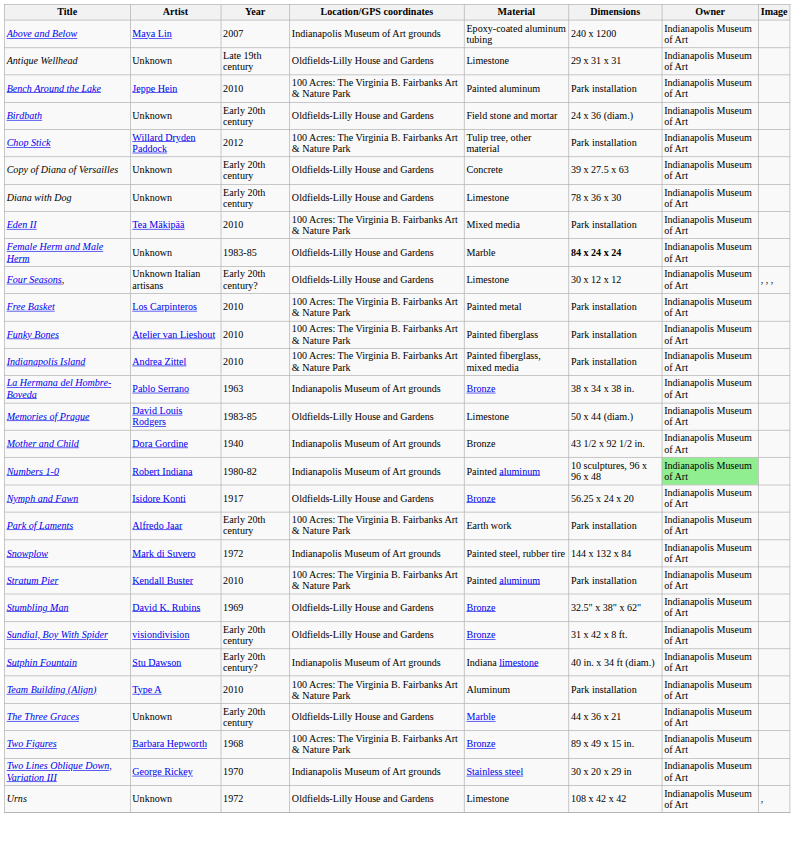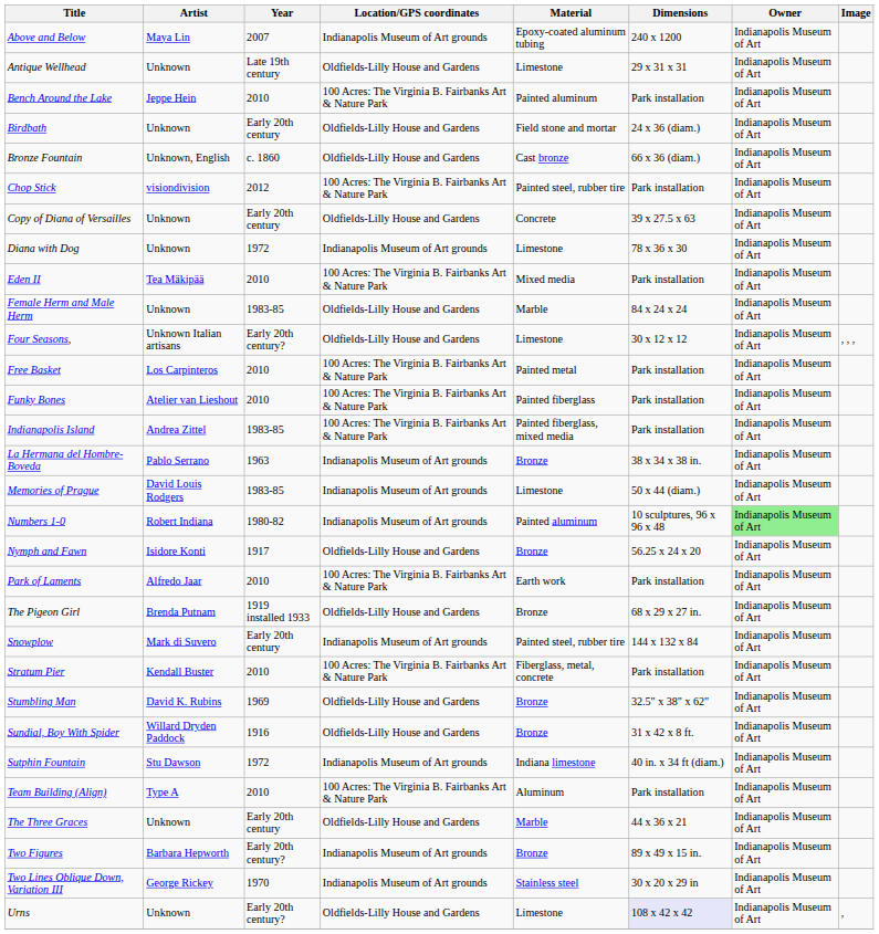 <table class="wikitable sortable">
 <tr>
 <th>Title</th>
 <th>Artist</th>
 <th>Year</th>
 <th>Location/GPS coordinates</th>
 <th>Material</th>
 <th>Dimensions</th>
 <th>Owner</th>
 <th>Image</th>
 </tr>
 <tr>
 <td><em><a href='#'>Above and Below</a></em></td>
 <td><a href='#'>Maya Lin</a></td>
 <td>2007</td>
 <td>Indianapolis Museum of Art grounds </td>
 <td>Epoxy-coated aluminum tubing</td>
 <td>240 x 1200</td>
 <td>Indianapolis Museum of Art</td>
 <td></td>
 </tr>
 <tr>
 <td><em>Antique Wellhead</em></td>
 <td>Unknown</td>
 <td>Late 19th century</td>
 <td>Oldfields-Lilly House and Gardens </td>
 <td>Limestone</td>
 <td>29 x 31 x 31</td>
 <td>Indianapolis Museum of Art</td>
 <td></td>
 </tr>
 <tr>
 <td><em><a href='#'>Bench Around the Lake</a></em></td>
 <td><a href='#'>Jeppe Hein</a></td>
 <td>2010</td>
 <td>100 Acres: The Virginia B. Fairbanks Art & Nature Park </td>
 <td>Painted aluminum</td>
 <td>Park installation</td>
 <td>Indianapolis Museum of Art</td>
 <td></td>
 </tr>
 <tr>
 <td><em><a href='#'>Birdbath</a></em></td>
 <td>Unknown</td>
 <td>Early 20th century</td>
 <td>Oldfields-Lilly House and Gardens </td>
 <td>Field stone and mortar</td>
 <td>24 x 36 (diam.)</td>
 <td>Indianapolis Museum of Art</td>
 <td></td>
 </tr>
 <tr>
+<td><em>Bronze Fountain</em></td>
+<td>Unknown, English</td>
+<td>c. 1860</td>
+<td>Oldfields-Lilly House and Gardens </td>
+<td>Cast <a href='#'>bronze</a></td>
+<td>66 x 36 (diam.)</td>
+<td>Indianapolis Museum of Art</td>
+<td></td>
+</tr>
+<tr>
 <td><em><a href='#'>Chop Stick</a></em></td>
-<td><a href='#'>Willard Dryden Paddock</a></td>
+<td><a href='#'>visiondivision</a></td>
 <td>2012</td>
 <td>100 Acres: The Virginia B. Fairbanks Art & Nature Park </td>
-<td>Tulip tree, other material</td>
+<td>Painted steel, rubber tire</td>
 <td>Park installation</td>
 <td>Indianapolis Museum of Art</td>
 <td> </td>
 </tr>
 <tr>
 <td><em>Copy of Diana of Versailles</em></td>
 <td>Unknown</td>
 <td>Early 20th century</td>
 <td>Oldfields-Lilly House and Gardens </td>
 <td>Concrete</td>
 <td>39 x 27.5 x 63</td>
 <td>Indianapolis Museum of Art</td>
 <td></td>
 </tr>
 <tr>
 <td><em>Diana with Dog</em></td>
 <td>Unknown</td>
-<td>Early 20th century</td>
-<td>Oldfields-Lilly House and Gardens </td>
+<td>1972</td>
+<td>Indianapolis Museum of Art grounds </td>
 <td>Limestone</td>
 <td>78 x 36 x 30</td>
 <td>Indianapolis Museum of Art</td>
 <td></td>
 </tr>
 <tr>
 <td><em><a href='#'>Eden II</a></em></td>
 <td><a href='#'>Tea Mäkipää</a></td>
 <td>2010</td>
 <td>100 Acres: The Virginia B. Fairbanks Art & Nature Park </td>
 <td>Mixed media</td>
 <td>Park installation</td>
 <td>Indianapolis Museum of Art</td>
 <td></td>
 </tr>
 <tr>
 <td><em><a href='#'>Female Herm and Male Herm</a></em></td>
 <td>Unknown</td>
 <td>1983-85</td>
 <td>Oldfields-Lilly House and Gardens </td>
 <td>Marble</td>
-<td><strong>84 x 24 x 24</strong></td>
+<td>84 x 24 x 24</td>
 <td>Indianapolis Museum of Art</td>
 <td></td>
 </tr>
 <tr>
 <td><em><a href='#'>Four Seasons</a></em>,</td>
 <td>Unknown Italian artisans</td>
 <td>Early 20th century?</td>
 <td>Oldfields-Lilly House and Gardens </td>
 <td>Limestone</td>
 <td>30 x 12 x 12</td>
 <td>Indianapolis Museum of Art</td>
 <td>, , , </td>
 </tr>
 <tr>
 <td><em><a href='#'>Free Basket</a></em></td>
 <td><a href='#'>Los Carpinteros</a></td>
 <td>2010</td>
 <td>100 Acres: The Virginia B. Fairbanks Art & Nature Park </td>
 <td>Painted metal</td>
 <td>Park installation</td>
 <td>Indianapolis Museum of Art</td>
 <td></td>
 </tr>
 <tr>
 <td><em><a href='#'>Funky Bones</a></em></td>
 <td><a href='#'>Atelier van Lieshout</a></td>
 <td>2010</td>
 <td>100 Acres: The Virginia B. Fairbanks Art & Nature Park </td>
 <td>Painted fiberglass</td>
 <td>Park installation</td>
 <td>Indianapolis Museum of Art</td>
 <td></td>
 </tr>
 <tr>
 <td><em><a href='#'>Indianapolis Island</a></em></td>
 <td><a href='#'>Andrea Zittel</a></td>
-<td>2010</td>
+<td>1983-85</td>
 <td>100 Acres: The Virginia B. Fairbanks Art & Nature Park </td>
 <td>Painted fiberglass, mixed media</td>
 <td>Park installation</td>
 <td>Indianapolis Museum of Art</td>
 <td></td>
 </tr>
 <tr>
 <td><em><a href='#'>La Hermana del Hombre-Boveda</a></em></td>
 <td><a href='#'>Pablo Serrano</a></td>
 <td>1963</td>
 <td>Indianapolis Museum of Art grounds </td>
 <td><a href='#'>Bronze</a></td>
 <td>38 x 34 x 38 in.</td>
 <td>Indianapolis Museum of Art</td>
 <td></td>
 </tr>
 <tr>
 <td><em><a href='#'>Memories of Prague</a></em></td>
 <td><a href='#'>David Louis Rodgers</a></td>
 <td>1983-85</td>
-<td>Oldfields-Lilly House and Gardens </td>
+<td>Indianapolis Museum of Art grounds </td>
 <td>Limestone</td>
 <td>50 x 44 (diam.)</td>
-<td>Indianapolis Museum of Art</td>
-<td></td>
-</tr>
-<tr>
-<td><em><a href='#'>Mother and Child</a></em></td>
-<td><a href='#'>Dora Gordine</a></td>
-<td>1940</td>
-<td>Indianapolis Museum of Art grounds </td>
-<td>Bronze</td>
-<td>43 1/2 x 92 1/2 in.</td>
 <td>Indianapolis Museum of Art</td>
 <td></td>
 </tr>
 <tr>
 <td><em><a href='#'>Numbers 1-0</a></em></td>
 <td><a href='#'>Robert Indiana</a></td>
 <td>1980-82</td>
 <td>Indianapolis Museum of Art grounds </td>
 <td>Painted <a href='#'>aluminum</a></td>
 <td>10 sculptures, 96 x 96 x 48</td>
 <td style="background: lightgreen;">Indianapolis Museum of Art</td>
 <td></td>
 </tr>
 <tr>
 <td><em><a href='#'>Nymph and Fawn</a></em></td>
 <td><a href='#'>Isidore Konti</a></td>
 <td>1917</td>
 <td>Oldfields-Lilly House and Gardens </td>
 <td><a href='#'>Bronze</a></td>
 <td>56.25 x 24 x 20</td>
 <td>Indianapolis Museum of Art</td>
 <td></td>
 </tr>
 <tr>
 <td><em><a href='#'>Park of Laments</a></em></td>
 <td><a href='#'>Alfredo Jaar</a></td>
-<td>Early 20th century</td>
+<td>2010</td>
 <td>100 Acres: The Virginia B. Fairbanks Art & Nature Park </td>
 <td>Earth work</td>
 <td>Park installation</td>
 <td>Indianapolis Museum of Art</td>
 <td></td>
 </tr>
 <tr>
+<td><em>The Pigeon Girl</em></td>
+<td><a href='#'>Brenda Putnam</a></td>
+<td>1919<br>installed  1933</td>
+<td>Oldfields-Lilly House and Gardens</td>
+<td>Bronze</td>
+<td>68 x 29 x 27 in.</td>
+<td>Indianapolis Museum of Art</td>
+<td></td>
+</tr>
+<tr>
 <td><em><a href='#'>Snowplow</a></em></td>
 <td><a href='#'>Mark di Suvero</a></td>
-<td>1972</td>
+<td>Early 20th century</td>
 <td>Indianapolis Museum of Art grounds </td>
 <td>Painted steel, rubber tire</td>
 <td>144 x 132 x 84</td>
 <td>Indianapolis Museum of Art</td>
 <td></td>
 </tr>
 <tr>
 <td><em><a href='#'>Stratum Pier</a></em></td>
 <td><a href='#'>Kendall Buster</a></td>
 <td>2010</td>
 <td>100 Acres: The Virginia B. Fairbanks Art & Nature Park </td>
-<td>Painted <a href='#'>aluminum</a></td>
+<td>Fiberglass, metal, concrete</td>
 <td>Park installation</td>
 <td>Indianapolis Museum of Art</td>
 <td></td>
 </tr>
 <tr>
 <td><em><a href='#'>Stumbling Man</a></em></td>
 <td><a href='#'>David K. Rubins</a></td>
 <td>1969</td>
 <td>Oldfields-Lilly House and Gardens</td>
 <td><a href='#'>Bronze</a></td>
 <td>32.5" x 38" x 62"</td>
 <td>Indianapolis Museum of Art</td>
 <td></td>
 </tr>
 <tr>
 <td><em><a href='#'>Sundial, Boy With Spider</a></em></td>
-<td><a href='#'>visiondivision</a></td>
-<td>Early 20th century</td>
+<td><a href='#'>Willard Dryden Paddock</a></td>
+<td>1916</td>
 <td>Oldfields-Lilly House and Gardens </td>
 <td><a href='#'>Bronze</a></td>
 <td>31 x 42 x 8 ft.</td>
 <td>Indianapolis Museum of Art</td>
 <td></td>
 </tr>
 <tr>
 <td><em><a href='#'>Sutphin Fountain</a></em></td>
 <td><a href='#'>Stu Dawson</a></td>
-<td>Early 20th century?</td>
+<td>1972</td>
 <td>Indianapolis Museum of Art grounds </td>
 <td>Indiana <a href='#'>limestone</a></td>
 <td>40 in. x 34 ft (diam.)</td>
 <td>Indianapolis Museum of Art</td>
 <td></td>
 </tr>
 <tr>
 <td><em><a href='#'>Team Building (Align)</a></em></td>
 <td><a href='#'>Type A</a></td>
 <td>2010</td>
 <td>100 Acres: The Virginia B. Fairbanks Art & Nature Park </td>
 <td>Aluminum</td>
 <td>Park installation</td>
 <td>Indianapolis Museum of Art</td>
 <td></td>
 </tr>
 <tr>
 <td><em><a href='#'>The Three Graces</a></em></td>
 <td>Unknown</td>
 <td>Early 20th century</td>
 <td>Oldfields-Lilly House and Gardens </td>
 <td><a href='#'>Marble</a></td>
 <td>44 x 36 x 21</td>
 <td>Indianapolis Museum of Art</td>
 <td></td>
 </tr>
 <tr>
 <td><em><a href='#'>Two Figures</a></em></td>
 <td><a href='#'>Barbara Hepworth</a></td>
-<td>1968</td>
-<td>100 Acres: The Virginia B. Fairbanks Art & Nature Park </td>
+<td>Early 20th century?</td>
+<td>Indianapolis Museum of Art grounds </td>
 <td><a href='#'>Bronze</a></td>
 <td>89 x 49 x 15 in.</td>
 <td>Indianapolis Museum of Art</td>
 <td></td>
 </tr>
 <tr>
 <td><em><a href='#'>Two Lines Oblique Down, Variation III</a></em></td>
 <td><a href='#'>George Rickey</a></td>
 <td>1970</td>
 <td>Indianapolis Museum of Art grounds </td>
 <td><a href='#'>Stainless steel</a></td>
 <td>30 x 20 x 29 in</td>
 <td>Indianapolis Museum of Art</td>
 <td></td>
 </tr>
 <tr>
 <td><em>Urns</em></td>
 <td>Unknown</td>
-<td>1972</td>
+<td>Early 20th century?</td>
 <td>Oldfields-Lilly House and Gardens </td>
 <td>Limestone</td>
-<td>108 x 42 x 42</td>
+<td style="background: lavender;">108 x 42 x 42</td>
 <td>Indianapolis Museum of Art</td>
 <td>, </td>
 </tr>
 <tr>
 </tr>
 </table>
